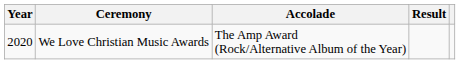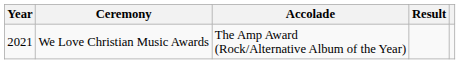 <table class="wikitable plainrowheaders sortable">
 <tr>
 <th scope="col">Year</th>
 <th scope="col">Ceremony</th>
 <th scope="col">Accolade</th>
 <th scope="col">Result</th>
 <th scope="col" class="unsortable"></th>
 </tr>
 <tr>
-<td>2020</td>
+<td>2021</td>
 <td>We Love Christian Music Awards</td>
 <td>The Amp Award<br>(Rock/Alternative Album of the Year)</td>
 <td></td>
 <td></td>
 </tr>
 </table>
